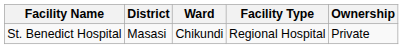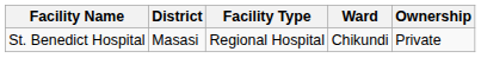 <table class="wikitable sortable">
 <tr>
 <th>Facility Name</th>
 <th>District</th>
+<th>Facility Type</th>
 <th>Ward</th>
-<th>Facility Type</th>
 <th>Ownership</th>
 </tr>
 <tr>
 <td>St. Benedict Hospital</td>
 <td>Masasi</td>
+<td>Regional Hospital</td>
 <td>Chikundi</td>
-<td>Regional Hospital</td>
 <td>Private</td>
 </tr>
 </table>
